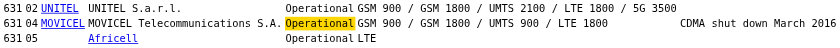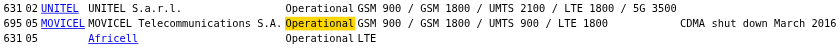 <table>
 <tr>
 <td>631</td>
 <td>02</td>
 <td><a href='#'>UNITEL</a></td>
 <td>UNITEL S.a.r.l.</td>
 <td>Operational</td>
 <td>GSM 900 / GSM 1800 / UMTS 2100 / LTE 1800 / 5G 3500</td>
 <td></td>
 </tr>
 <tr>
-<td>631</td>
-<td>04</td>
+<td>695</td>
+<td>05</td>
 <td><a href='#'>MOVICEL</a></td>
 <td>MOVICEL Telecommunications S.A.</td>
 <td style="background: gold;">Operational</td>
 <td>GSM 900 / GSM 1800 / UMTS 900 / LTE 1800</td>
 <td>CDMA shut down March 2016</td>
 </tr>
 <tr>
 <td>631</td>
 <td>05</td>
 <td></td>
 <td><a href='#'>Africell</a></td>
 <td>Operational</td>
 <td>LTE</td>
 <td></td>
 </tr>
 </table>
